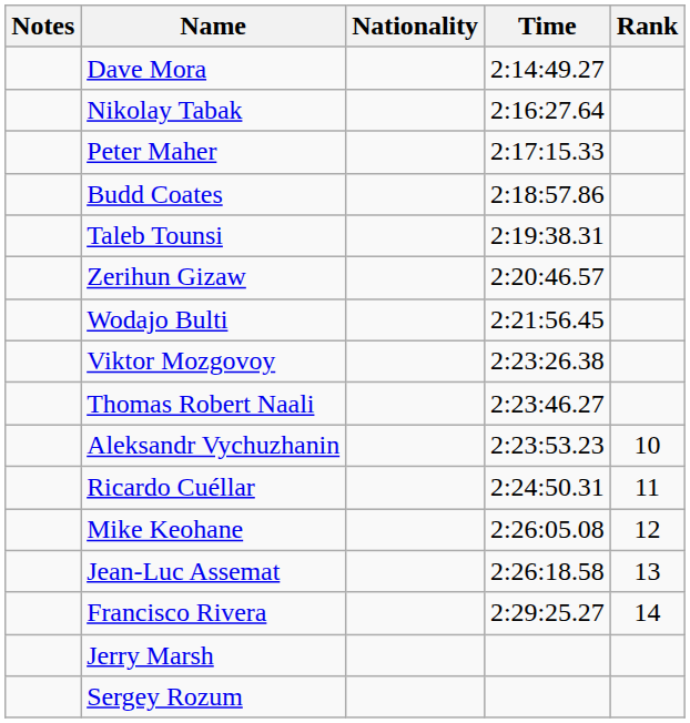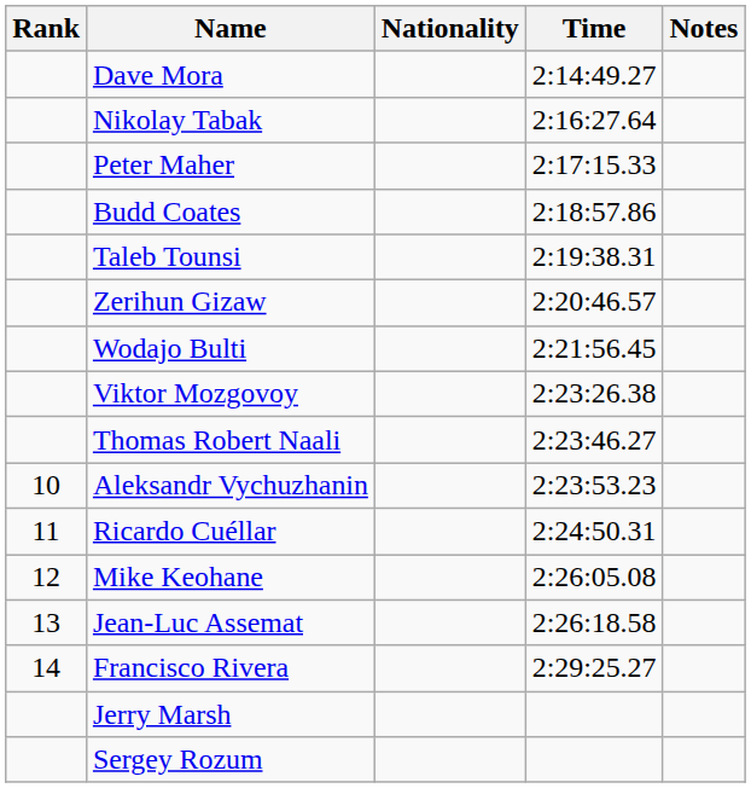 <table class="wikitable sortable" style="text-align:center">
 <tr>
-<th>Notes</th>
+<th>Rank</th>
 <th>Name</th>
 <th>Nationality</th>
 <th>Time</th>
-<th>Rank</th>
+<th>Notes</th>
 </tr>
 <tr>
 <td></td>
 <td align=left><a href='#'>Dave Mora</a></td>
 <td align=left></td>
 <td>2:14:49.27</td>
 <td></td>
 </tr>
 <tr>
 <td></td>
 <td align=left><a href='#'>Nikolay Tabak</a></td>
 <td align=left></td>
 <td>2:16:27.64</td>
 <td></td>
 </tr>
 <tr>
 <td></td>
 <td align=left><a href='#'>Peter Maher</a></td>
 <td align=left></td>
 <td>2:17:15.33</td>
 <td></td>
 </tr>
 <tr>
 <td></td>
 <td align=left><a href='#'>Budd Coates</a></td>
 <td align=left></td>
 <td>2:18:57.86</td>
 <td></td>
 </tr>
 <tr>
 <td></td>
 <td align=left><a href='#'>Taleb Tounsi</a></td>
 <td align=left></td>
 <td>2:19:38.31</td>
 <td></td>
 </tr>
 <tr>
 <td></td>
 <td align=left><a href='#'>Zerihun Gizaw</a></td>
 <td align=left></td>
 <td>2:20:46.57</td>
 <td></td>
 </tr>
 <tr>
 <td></td>
 <td align=left><a href='#'>Wodajo Bulti</a></td>
 <td align=left></td>
 <td>2:21:56.45</td>
 <td></td>
 </tr>
 <tr>
 <td></td>
 <td align=left><a href='#'>Viktor Mozgovoy</a></td>
 <td align=left></td>
 <td>2:23:26.38</td>
 <td></td>
 </tr>
 <tr>
 <td></td>
 <td align=left><a href='#'>Thomas Robert Naali</a></td>
 <td align=left></td>
 <td>2:23:46.27</td>
 <td></td>
 </tr>
 <tr>
-<td></td>
+<td>10</td>
 <td align=left><a href='#'>Aleksandr Vychuzhanin</a></td>
 <td align=left></td>
 <td>2:23:53.23</td>
-<td>10</td>
+<td></td>
 </tr>
 <tr>
-<td></td>
+<td>11</td>
 <td align=left><a href='#'>Ricardo Cuéllar</a></td>
 <td align=left></td>
 <td>2:24:50.31</td>
-<td>11</td>
+<td></td>
 </tr>
 <tr>
-<td></td>
+<td>12</td>
 <td align=left><a href='#'>Mike Keohane</a></td>
 <td align=left></td>
 <td>2:26:05.08</td>
-<td>12</td>
+<td></td>
 </tr>
 <tr>
-<td></td>
+<td>13</td>
 <td align=left><a href='#'>Jean-Luc Assemat</a></td>
 <td align=left></td>
 <td>2:26:18.58</td>
-<td>13</td>
+<td></td>
 </tr>
 <tr>
-<td></td>
+<td>14</td>
 <td align=left><a href='#'>Francisco Rivera</a></td>
 <td align=left></td>
 <td>2:29:25.27</td>
-<td>14</td>
+<td></td>
 </tr>
 <tr>
 <td></td>
 <td align=left><a href='#'>Jerry Marsh</a></td>
 <td align=left></td>
 <td></td>
 <td></td>
 </tr>
 <tr>
 <td></td>
 <td align=left><a href='#'>Sergey Rozum</a></td>
 <td align=left></td>
 <td></td>
 <td></td>
 </tr>
 </table>
